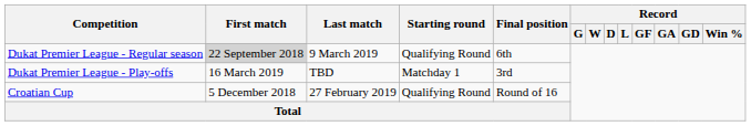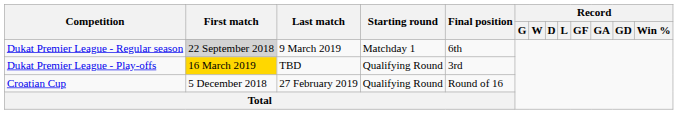 <table class="wikitable" style="text-align: center">
 <tr>
 <th rowspan="2">Competition</th>
 <th rowspan="2">First match</th>
 <th rowspan="2">Last match</th>
 <th rowspan="2">Starting round</th>
 <th rowspan="2">Final position</th>
 <th colspan="8">Record</th>
 </tr>
 <tr>
 <th>G</th>
 <th>W</th>
 <th>D</th>
 <th>L</th>
 <th>GF</th>
 <th>GA</th>
 <th>GD</th>
 <th>Win %</th>
 </tr>
 <tr>
 <td align=left><a href='#'>Dukat Premier League - Regular season</a></td>
 <td align=left style="background: lightgrey;">22 September 2018</td>
 <td align=left>9 March 2019</td>
-<td align=left>Qualifying Round</td>
+<td align=left>Matchday 1</td>
 <td align=left>6th<br></td>
 </tr>
 <tr>
 <td align=left><a href='#'>Dukat Premier League - Play-offs</a></td>
-<td align=left>16 March 2019</td>
+<td align=left style="background: gold;">16 March 2019</td>
 <td align=left>TBD</td>
-<td align=left>Matchday 1</td>
+<td align=left>Qualifying Round</td>
 <td align=left>3rd<br></td>
 </tr>
 <tr>
 <td align=left><a href='#'>Croatian Cup</a></td>
 <td align=left>5 December 2018</td>
 <td align=left>27 February 2019</td>
 <td align=left>Qualifying Round</td>
 <td align=left>Round of 16<br></td>
 </tr>
 <tr>
 <th colspan="5">Total<br></th>
 </tr>
 </table>
